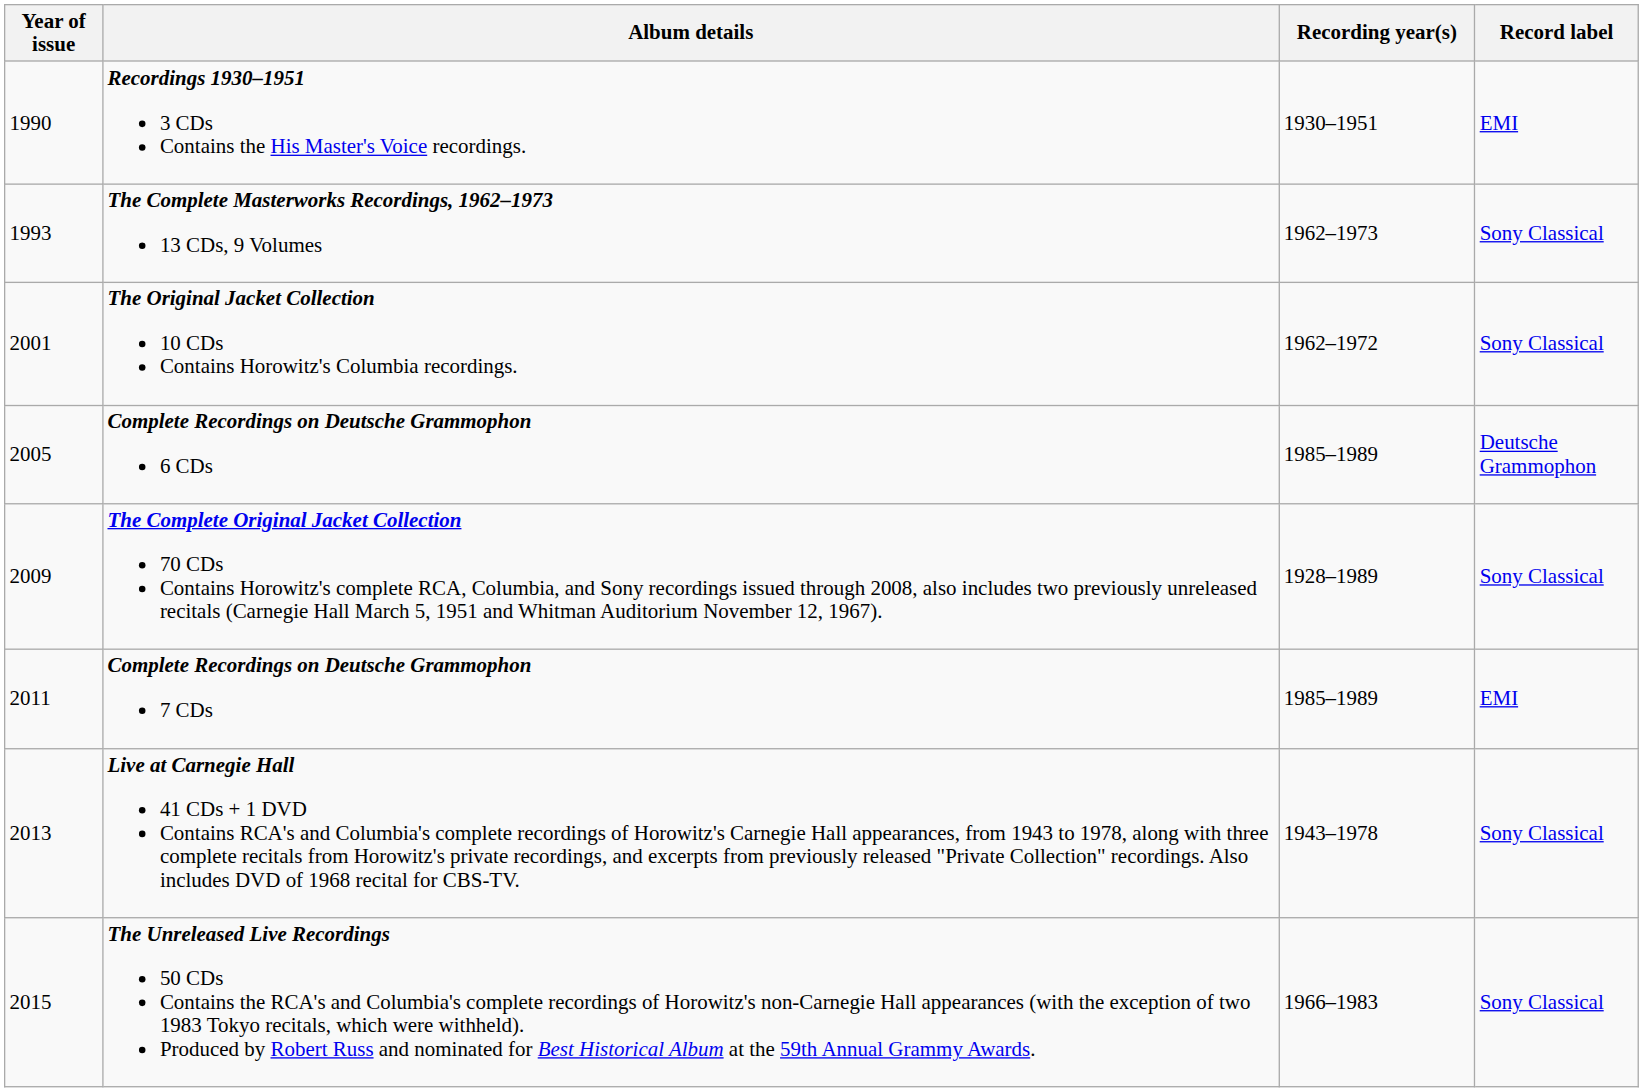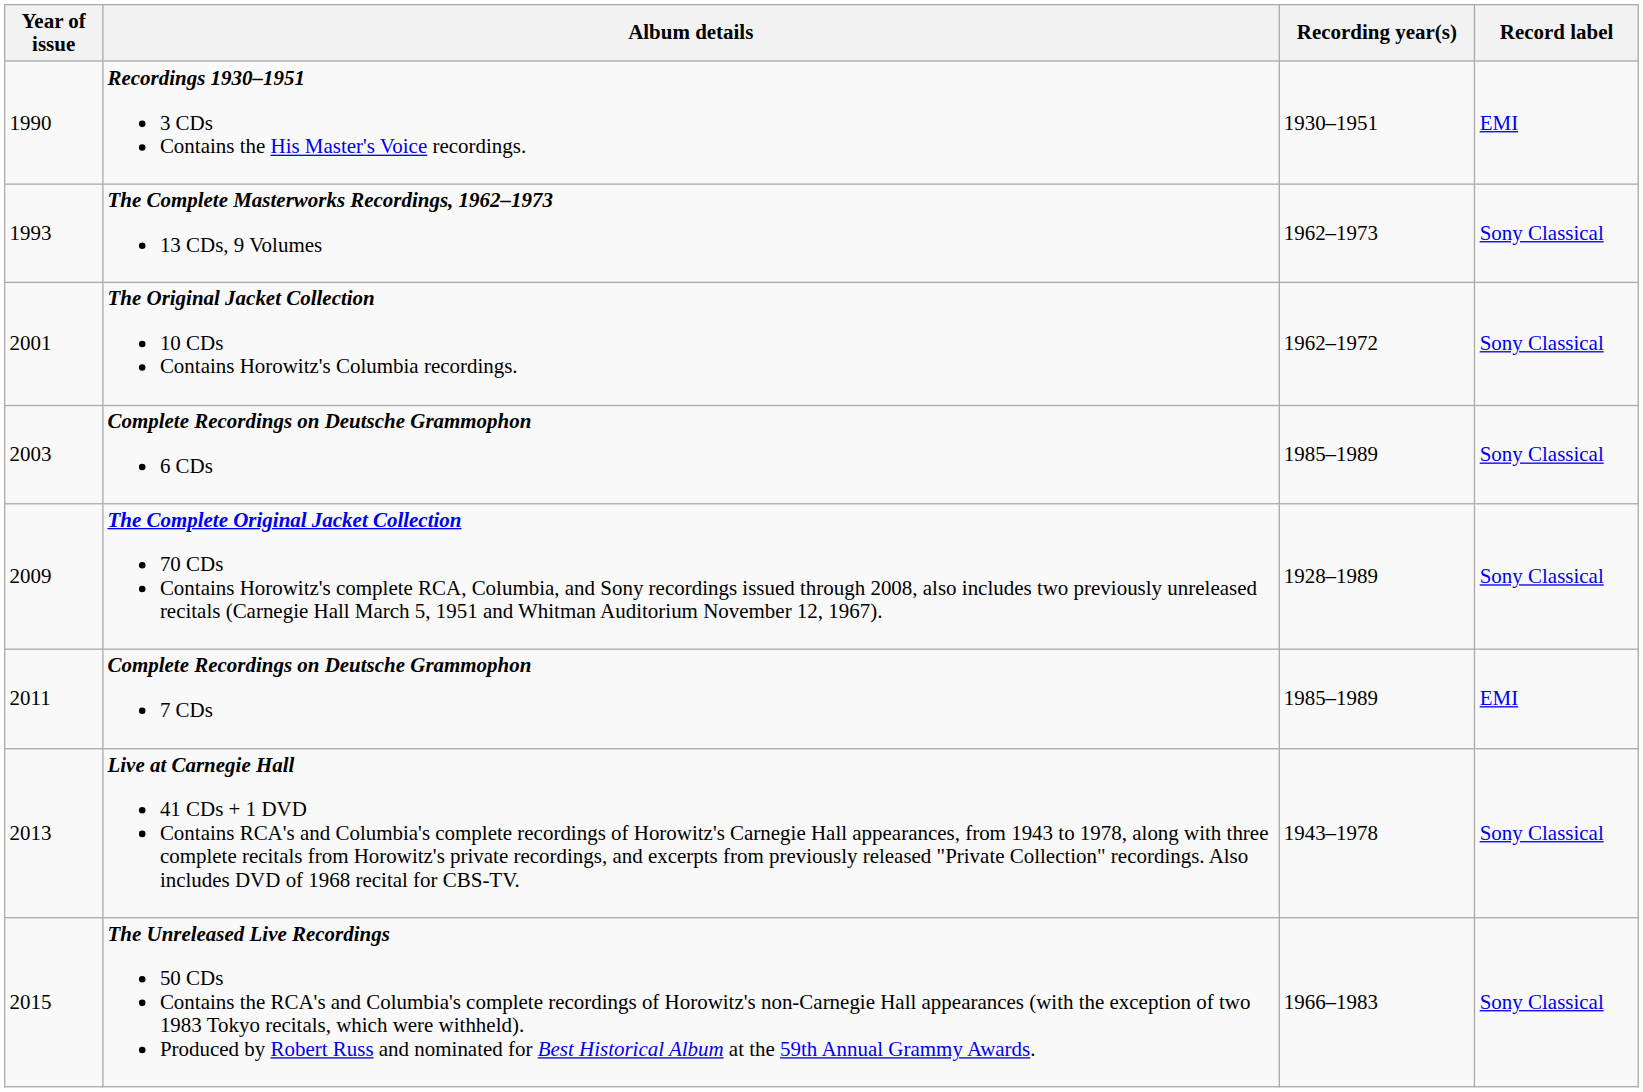 <table class="wikitable sortable">
 <tr>
 <th style="width:6%;">Year of issue</th>
 <th style="width:72%;">Album details</th>
 <th style="width:12%;">Recording year(s)</th>
 <th style="width:10%;">Record label</th>
 </tr>
 <tr>
 <td>1990</td>
 <td><strong><em>Recordings 1930–1951</em></strong> <br><ul><li>3 CDs</li><li>Contains the <a href='#'>His Master's Voice</a> recordings.</li></ul></td>
 <td>1930–1951</td>
 <td><a href='#'>EMI</a></td>
 </tr>
 <tr>
 <td>1993</td>
 <td><strong><em>The Complete Masterworks Recordings, 1962–1973</em></strong> <br><ul><li>13 CDs, 9 Volumes</li></ul></td>
 <td>1962–1973</td>
 <td><a href='#'>Sony Classical</a></td>
 </tr>
 <tr>
 <td>2001</td>
 <td><strong><em>The Original Jacket Collection</em></strong> <br><ul><li>10 CDs</li><li>Contains Horowitz's Columbia recordings.</li></ul></td>
 <td>1962–1972</td>
 <td><a href='#'>Sony Classical</a></td>
 </tr>
 <tr>
-<td>2005</td>
+<td>2003</td>
 <td><strong><em>Complete Recordings on Deutsche Grammophon</em></strong> <br><ul><li>6 CDs</li></ul></td>
 <td>1985–1989</td>
-<td><a href='#'>Deutsche Grammophon</a></td>
+<td><a href='#'>Sony Classical</a></td>
 </tr>
 <tr>
 <td>2009</td>
 <td><strong><em><a href='#'>The Complete Original Jacket Collection</a></em></strong> <br><ul><li>70 CDs</li><li>Contains Horowitz's complete RCA, Columbia, and Sony recordings issued through 2008, also includes two previously unreleased recitals (Carnegie Hall March 5, 1951 and Whitman Auditorium November 12, 1967).</li></ul></td>
 <td>1928–1989</td>
 <td><a href='#'>Sony Classical</a></td>
 </tr>
 <tr>
 <td>2011</td>
 <td><strong><em>Complete Recordings on Deutsche Grammophon</em></strong> <br><ul><li>7 CDs</li></ul></td>
 <td>1985–1989</td>
 <td><a href='#'>EMI</a></td>
 </tr>
 <tr>
 <td>2013</td>
 <td><strong><em>Live at Carnegie Hall</em></strong> <br><ul><li>41 CDs + 1 DVD</li><li>Contains RCA's and Columbia's complete recordings of Horowitz's Carnegie Hall appearances, from 1943 to 1978, along with three complete recitals from Horowitz's private recordings, and excerpts from previously released "Private Collection" recordings.  Also includes DVD of 1968 recital for CBS-TV.</li></ul></td>
 <td>1943–1978</td>
 <td><a href='#'>Sony Classical</a></td>
 </tr>
 <tr>
 <td>2015</td>
 <td><strong><em>The Unreleased Live Recordings</em></strong> <br><ul><li>50 CDs</li><li>Contains the RCA's and Columbia's complete recordings of Horowitz's non-Carnegie Hall appearances (with the exception of two 1983 Tokyo recitals, which were withheld).</li><li>Produced by <a href='#'>Robert Russ</a> and nominated for <em><a href='#'>Best Historical Album</a></em> at the <a href='#'>59th Annual Grammy Awards</a>.</li></ul></td>
 <td>1966–1983</td>
 <td><a href='#'>Sony Classical</a></td>
 </tr>
 </table>
